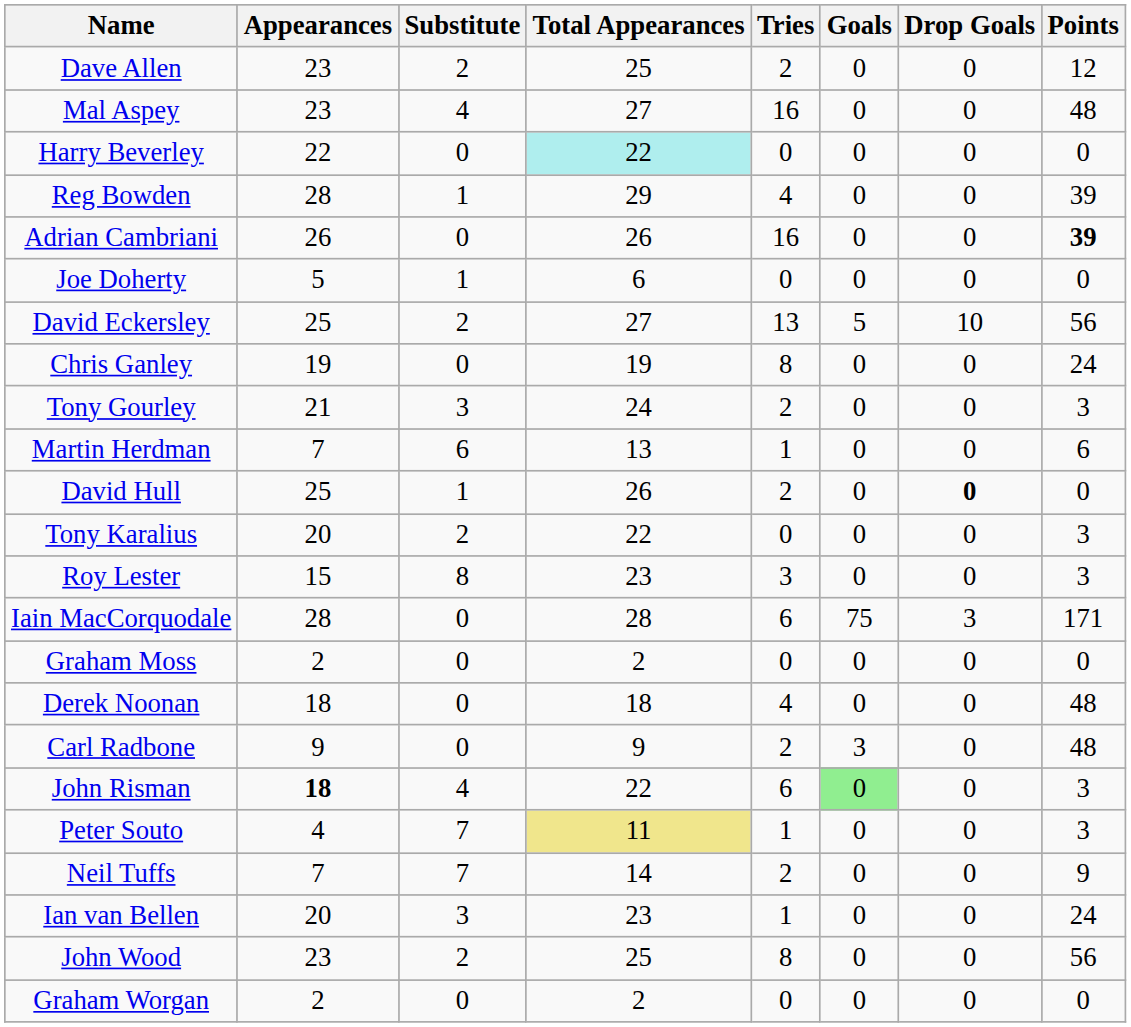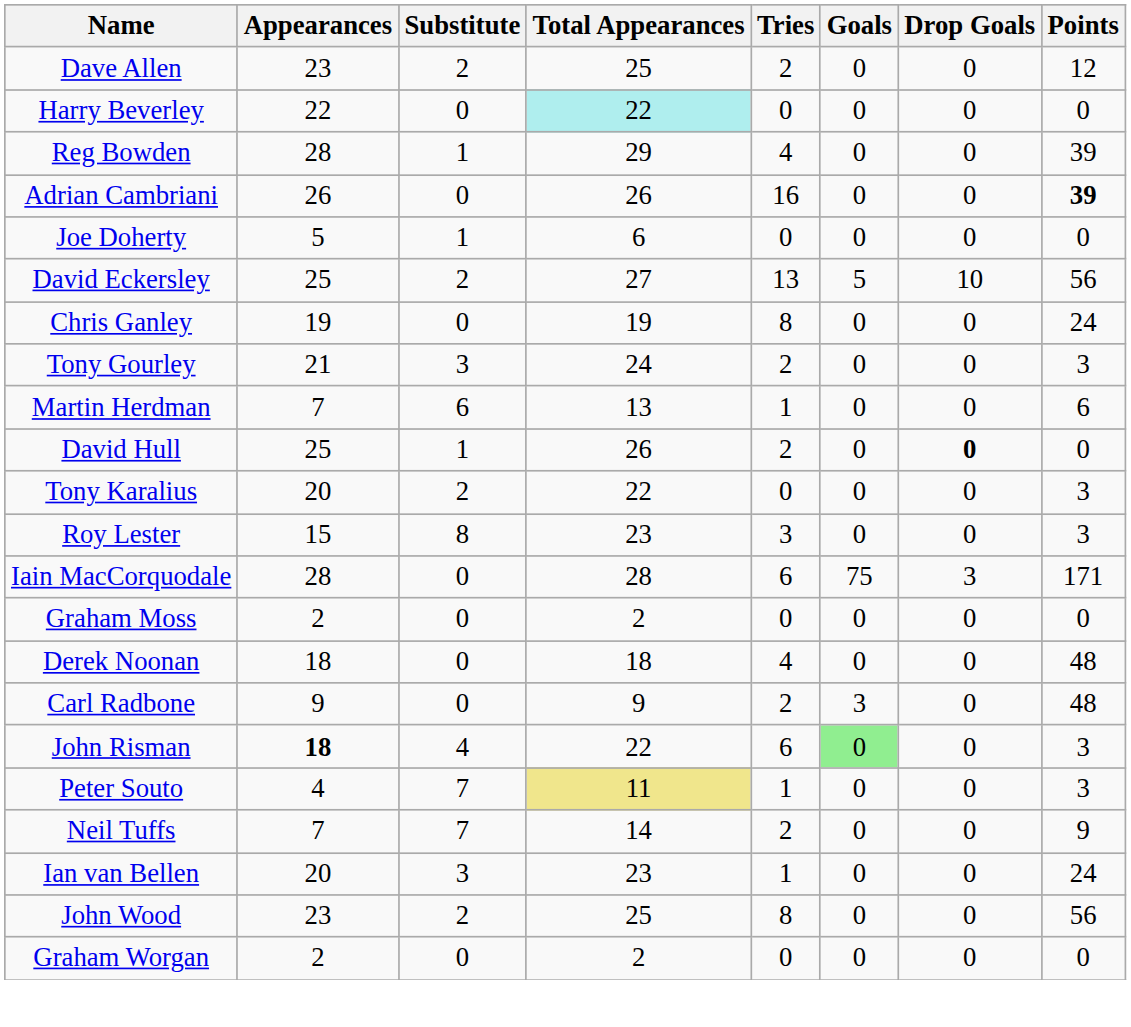 <table class="wikitable sortable" style="text-align: center; font-size:100%">
 <tr>
 <th>Name</th>
 <th>Appearances</th>
 <th>Substitute</th>
 <th>Total Appearances</th>
 <th>Tries</th>
 <th>Goals</th>
 <th>Drop Goals</th>
 <th>Points</th>
 </tr>
 <tr>
 <td><a href='#'>Dave Allen</a></td>
 <td>23</td>
 <td>2</td>
 <td>25</td>
 <td>2</td>
 <td>0</td>
 <td>0</td>
 <td>12</td>
-</tr>
-<tr>
-<td><a href='#'>Mal Aspey</a></td>
-<td>23</td>
-<td>4</td>
-<td>27</td>
-<td>16</td>
-<td>0</td>
-<td>0</td>
-<td>48</td>
 </tr>
 <tr>
 <td><a href='#'>Harry Beverley</a></td>
 <td>22</td>
 <td>0</td>
 <td style="background: paleturquoise;">22</td>
 <td>0</td>
 <td>0</td>
 <td>0</td>
 <td>0</td>
 </tr>
 <tr>
 <td><a href='#'>Reg Bowden</a></td>
 <td>28</td>
 <td>1</td>
 <td>29</td>
 <td>4</td>
 <td>0</td>
 <td>0</td>
 <td>39</td>
 </tr>
 <tr>
 <td><a href='#'>Adrian Cambriani</a></td>
 <td>26</td>
 <td>0</td>
 <td>26</td>
 <td>16</td>
 <td>0</td>
 <td>0</td>
 <td><strong>39</strong></td>
 </tr>
 <tr>
 <td><a href='#'>Joe Doherty</a></td>
 <td>5</td>
 <td>1</td>
 <td>6</td>
 <td>0</td>
 <td>0</td>
 <td>0</td>
 <td>0</td>
 </tr>
 <tr>
 <td><a href='#'>David Eckersley</a></td>
 <td>25</td>
 <td>2</td>
 <td>27</td>
 <td>13</td>
 <td>5</td>
 <td>10</td>
 <td>56</td>
 </tr>
 <tr>
 <td><a href='#'>Chris Ganley</a></td>
 <td>19</td>
 <td>0</td>
 <td>19</td>
 <td>8</td>
 <td>0</td>
 <td>0</td>
 <td>24</td>
 </tr>
 <tr>
 <td><a href='#'>Tony Gourley</a></td>
 <td>21</td>
 <td>3</td>
 <td>24</td>
 <td>2</td>
 <td>0</td>
 <td>0</td>
 <td>3</td>
 </tr>
 <tr>
 <td><a href='#'>Martin Herdman</a></td>
 <td>7</td>
 <td>6</td>
 <td>13</td>
 <td>1</td>
 <td>0</td>
 <td>0</td>
 <td>6</td>
 </tr>
 <tr>
 <td><a href='#'>David Hull</a></td>
 <td>25</td>
 <td>1</td>
 <td>26</td>
 <td>2</td>
 <td>0</td>
 <td><strong>0</strong></td>
 <td>0</td>
 </tr>
 <tr>
 <td><a href='#'>Tony Karalius</a></td>
 <td>20</td>
 <td>2</td>
 <td>22</td>
 <td>0</td>
 <td>0</td>
 <td>0</td>
 <td>3</td>
 </tr>
 <tr>
 <td><a href='#'>Roy Lester</a></td>
 <td>15</td>
 <td>8</td>
 <td>23</td>
 <td>3</td>
 <td>0</td>
 <td>0</td>
 <td>3</td>
 </tr>
 <tr>
 <td><a href='#'>Iain MacCorquodale</a></td>
 <td>28</td>
 <td>0</td>
 <td>28</td>
 <td>6</td>
 <td>75</td>
 <td>3</td>
 <td>171</td>
 </tr>
 <tr>
 <td><a href='#'>Graham Moss</a></td>
 <td>2</td>
 <td>0</td>
 <td>2</td>
 <td>0</td>
 <td>0</td>
 <td>0</td>
 <td>0</td>
 </tr>
 <tr>
 <td><a href='#'>Derek Noonan</a></td>
 <td>18</td>
 <td>0</td>
 <td>18</td>
 <td>4</td>
 <td>0</td>
 <td>0</td>
 <td>48</td>
 </tr>
 <tr>
 <td><a href='#'>Carl Radbone</a></td>
 <td>9</td>
 <td>0</td>
 <td>9</td>
 <td>2</td>
 <td>3</td>
 <td>0</td>
 <td>48</td>
 </tr>
 <tr>
 <td><a href='#'>John Risman</a></td>
 <td><strong>18</strong></td>
 <td>4</td>
 <td>22</td>
 <td>6</td>
 <td style="background: lightgreen;">0</td>
 <td>0</td>
 <td>3</td>
 </tr>
 <tr>
 <td><a href='#'>Peter Souto</a></td>
 <td>4</td>
 <td>7</td>
 <td style="background: khaki;">11</td>
 <td>1</td>
 <td>0</td>
 <td>0</td>
 <td>3</td>
 </tr>
 <tr>
 <td><a href='#'>Neil Tuffs</a></td>
 <td>7</td>
 <td>7</td>
 <td>14</td>
 <td>2</td>
 <td>0</td>
 <td>0</td>
 <td>9</td>
 </tr>
 <tr>
 <td><a href='#'>Ian van Bellen</a></td>
 <td>20</td>
 <td>3</td>
 <td>23</td>
 <td>1</td>
 <td>0</td>
 <td>0</td>
 <td>24</td>
 </tr>
 <tr>
 <td><a href='#'>John Wood</a></td>
 <td>23</td>
 <td>2</td>
 <td>25</td>
 <td>8</td>
 <td>0</td>
 <td>0</td>
 <td>56</td>
 </tr>
 <tr>
 <td><a href='#'>Graham Worgan</a></td>
 <td>2</td>
 <td>0</td>
 <td>2</td>
 <td>0</td>
 <td>0</td>
 <td>0</td>
 <td>0</td>
 </tr>
 </table>
